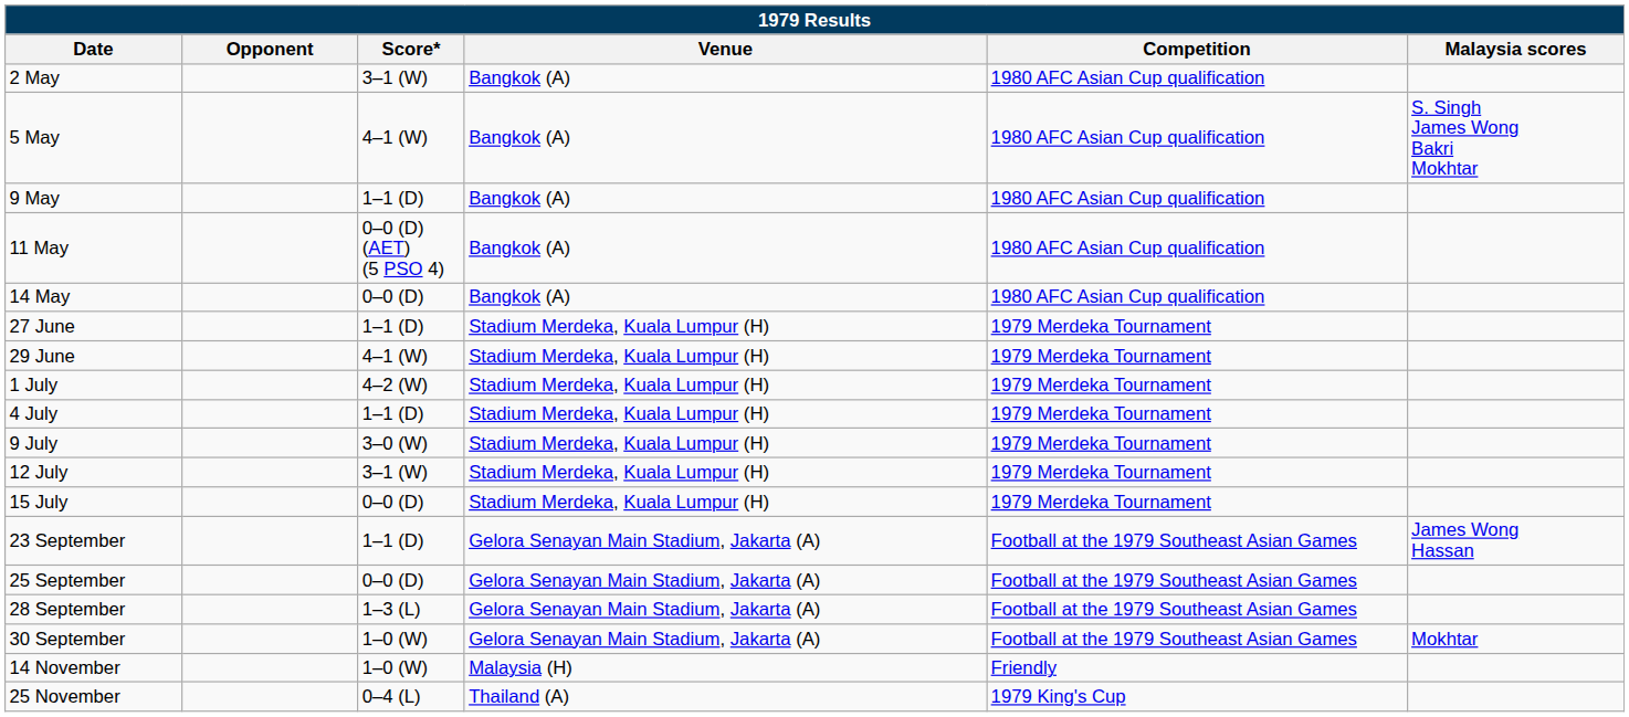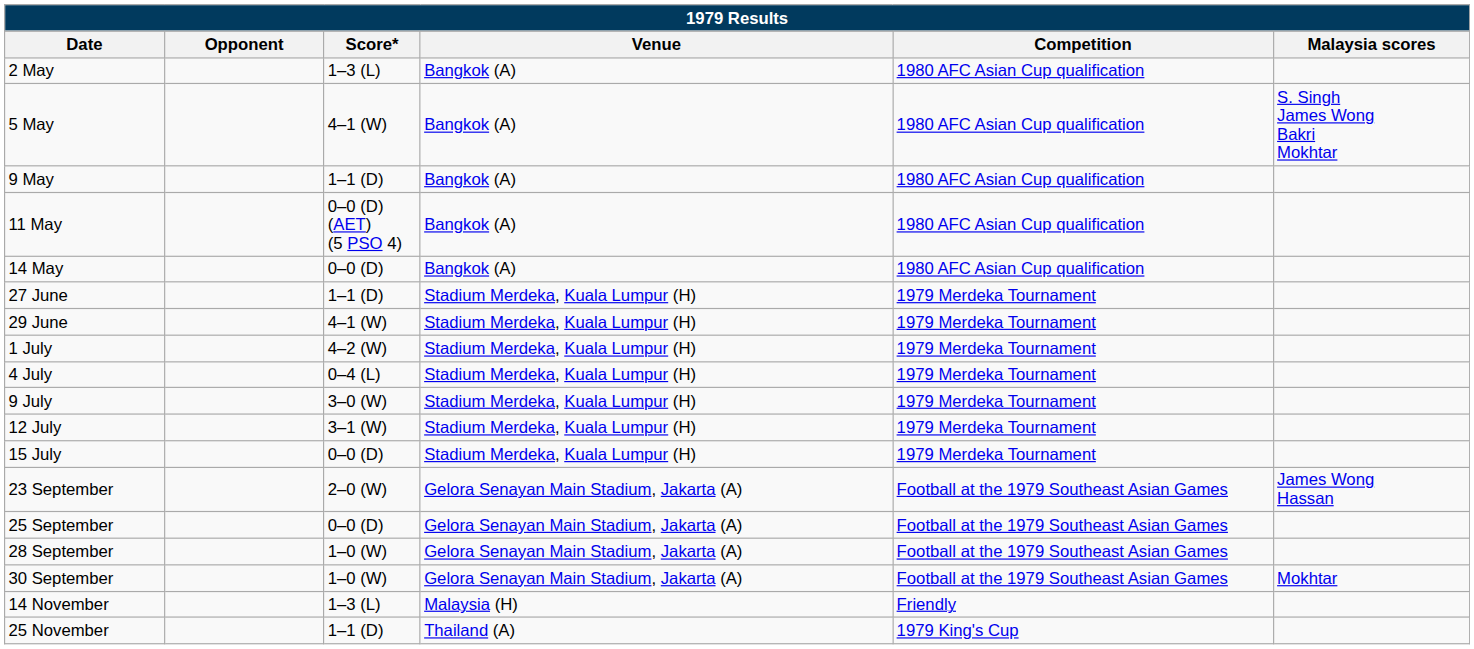 <table class="wikitable" width=100% style="text-align:left;font-size:90%;">
 <tr>
 <th colspan=9 style="background: #013A5E; color: #FFFFFF;">1979 Results</th>
 </tr>
 <tr>
 <th width=80>Date</th>
 <th width=80>Opponent</th>
 <th width=20>Score*</th>
 <th width=250>Venue</th>
 <th width=200>Competition</th>
 <th width=100>Malaysia scores</th>
 </tr>
 <tr>
 <td>2 May</td>
 <td></td>
-<td>3–1 (W)</td>
+<td>1–3 (L)</td>
 <td><a href='#'>Bangkok</a> (A)</td>
 <td><a href='#'>1980 AFC Asian Cup qualification</a></td>
 <td></td>
 </tr>
 <tr>
 <td>5 May</td>
 <td></td>
 <td>4–1 (W)</td>
 <td><a href='#'>Bangkok</a> (A)</td>
 <td><a href='#'>1980 AFC Asian Cup qualification</a></td>
 <td><a href='#'>S. Singh</a> <br><a href='#'>James Wong</a> <br><a href='#'>Bakri</a> <br><a href='#'>Mokhtar</a> </td>
 </tr>
 <tr>
 <td>9 May</td>
 <td></td>
 <td>1–1 (D)</td>
 <td><a href='#'>Bangkok</a> (A)</td>
 <td><a href='#'>1980 AFC Asian Cup qualification</a></td>
 <td></td>
 </tr>
 <tr>
 <td>11 May</td>
 <td></td>
 <td>0–0 (D) (<a href='#'>AET</a>)<br>(5 <a href='#'>PSO</a> 4)</td>
 <td><a href='#'>Bangkok</a> (A)</td>
 <td><a href='#'>1980 AFC Asian Cup qualification</a></td>
 <td></td>
 </tr>
 <tr>
 <td>14 May</td>
 <td></td>
 <td>0–0 (D)</td>
 <td><a href='#'>Bangkok</a> (A)</td>
 <td><a href='#'>1980 AFC Asian Cup qualification</a></td>
 <td></td>
 </tr>
 <tr>
 <td>27 June</td>
 <td></td>
 <td>1–1 (D)</td>
 <td><a href='#'>Stadium Merdeka</a>, <a href='#'>Kuala Lumpur</a> (H)</td>
 <td><a href='#'>1979 Merdeka Tournament</a></td>
 <td></td>
 </tr>
 <tr>
 <td>29 June</td>
 <td></td>
 <td>4–1 (W)</td>
 <td><a href='#'>Stadium Merdeka</a>, <a href='#'>Kuala Lumpur</a> (H)</td>
 <td><a href='#'>1979 Merdeka Tournament</a></td>
 <td></td>
 </tr>
 <tr>
 <td>1 July</td>
 <td></td>
 <td>4–2 (W)</td>
 <td><a href='#'>Stadium Merdeka</a>, <a href='#'>Kuala Lumpur</a> (H)</td>
 <td><a href='#'>1979 Merdeka Tournament</a></td>
 <td></td>
 </tr>
 <tr>
 <td>4 July</td>
 <td></td>
-<td>1–1 (D)</td>
+<td>0–4 (L)</td>
 <td><a href='#'>Stadium Merdeka</a>, <a href='#'>Kuala Lumpur</a> (H)</td>
 <td><a href='#'>1979 Merdeka Tournament</a></td>
 <td></td>
 </tr>
 <tr>
 <td>9 July</td>
 <td></td>
 <td>3–0 (W)</td>
 <td><a href='#'>Stadium Merdeka</a>, <a href='#'>Kuala Lumpur</a> (H)</td>
 <td><a href='#'>1979 Merdeka Tournament</a></td>
 <td></td>
 </tr>
 <tr>
 <td>12 July</td>
 <td></td>
 <td>3–1 (W)</td>
 <td><a href='#'>Stadium Merdeka</a>, <a href='#'>Kuala Lumpur</a> (H)</td>
 <td><a href='#'>1979 Merdeka Tournament</a></td>
 <td></td>
 </tr>
 <tr>
 <td>15 July</td>
 <td></td>
 <td>0–0 (D)</td>
 <td><a href='#'>Stadium Merdeka</a>, <a href='#'>Kuala Lumpur</a> (H)</td>
 <td><a href='#'>1979 Merdeka Tournament</a></td>
 <td></td>
 </tr>
 <tr>
 <td>23 September</td>
 <td></td>
-<td>1–1 (D)</td>
+<td>2–0 (W)</td>
 <td><a href='#'>Gelora Senayan Main Stadium</a>, <a href='#'>Jakarta</a> (A)</td>
 <td><a href='#'>Football at the 1979 Southeast Asian Games</a></td>
 <td><a href='#'>James Wong</a> <br><a href='#'>Hassan</a> </td>
 </tr>
 <tr>
 <td>25 September</td>
 <td></td>
 <td>0–0 (D)</td>
 <td><a href='#'>Gelora Senayan Main Stadium</a>, <a href='#'>Jakarta</a> (A)</td>
 <td><a href='#'>Football at the 1979 Southeast Asian Games</a></td>
 <td></td>
 </tr>
 <tr>
 <td>28 September</td>
 <td></td>
-<td>1–3 (L)</td>
+<td>1–0 (W)</td>
 <td><a href='#'>Gelora Senayan Main Stadium</a>, <a href='#'>Jakarta</a> (A)</td>
 <td><a href='#'>Football at the 1979 Southeast Asian Games</a></td>
 <td></td>
 </tr>
 <tr>
 <td>30 September</td>
 <td></td>
 <td>1–0 (W)</td>
 <td><a href='#'>Gelora Senayan Main Stadium</a>, <a href='#'>Jakarta</a> (A)</td>
 <td><a href='#'>Football at the 1979 Southeast Asian Games</a></td>
 <td><a href='#'>Mokhtar</a> </td>
 </tr>
 <tr>
 <td>14 November</td>
 <td></td>
-<td>1–0 (W)</td>
+<td>1–3 (L)</td>
 <td><a href='#'>Malaysia</a> (H)</td>
 <td><a href='#'>Friendly</a></td>
 <td></td>
 </tr>
 <tr>
 <td>25 November</td>
 <td></td>
-<td>0–4 (L)</td>
+<td>1–1 (D)</td>
 <td><a href='#'>Thailand</a> (A)</td>
 <td><a href='#'>1979 King's Cup</a></td>
 <td></td>
 </tr>
 </table>
